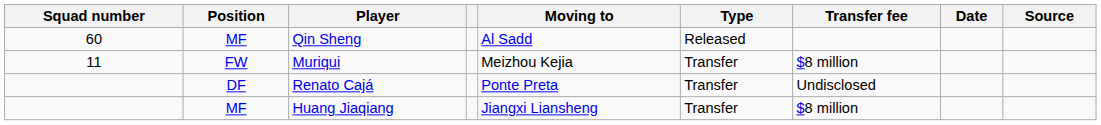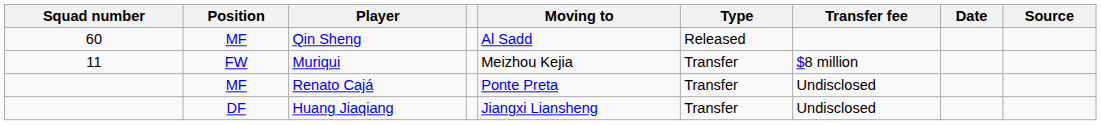 <table class="wikitable sortable" style="width:90%; text-align:left; font-size:95%;">
 <tr>
 <th><strong>Squad number</strong></th>
 <th><strong>Position</strong></th>
 <th><strong>Player</strong></th>
 <th></th>
 <th><strong>Moving to</strong></th>
 <th><strong>Type</strong></th>
 <th><strong>Transfer fee</strong></th>
 <th><strong>Date</strong></th>
 <th><strong>Source</strong></th>
 </tr>
 <tr>
 <td align=center>60</td>
 <td align=center><a href='#'>MF</a></td>
 <td align=left> <a href='#'>Qin Sheng</a></td>
 <td align=center></td>
 <td align=left> <a href='#'>Al Sadd</a></td>
 <td>Released</td>
 <td></td>
 <td></td>
 <td align=center></td>
 </tr>
 <tr>
 <td align=center>11</td>
 <td align=center><a href='#'>FW</a></td>
 <td align=left> <a href='#'>Muriqui</a></td>
 <td align=center></td>
 <td align=left>Meizhou Kejia</td>
 <td>Transfer</td>
 <td><a href='#'>$</a>8 million</td>
 <td></td>
 <td align=center></td>
 </tr>
 <tr>
 <td align=center></td>
-<td align=center><a href='#'>DF</a></td>
+<td align=center><a href='#'>MF</a></td>
 <td align=left> <a href='#'>Renato Cajá</a></td>
 <td align=center></td>
 <td align=left> <a href='#'>Ponte Preta</a></td>
 <td>Transfer</td>
 <td>Undisclosed</td>
 <td></td>
 <td align=center></td>
 </tr>
 <tr>
 <td align=center></td>
-<td align=center><a href='#'>MF</a></td>
+<td align=center><a href='#'>DF</a></td>
 <td align=left> <a href='#'>Huang Jiaqiang</a></td>
 <td align=center></td>
 <td align=left> <a href='#'>Jiangxi Liansheng</a></td>
 <td>Transfer</td>
-<td><a href='#'>$</a>8 million</td>
+<td>Undisclosed</td>
 <td></td>
 <td align=center></td>
 </tr>
 </table>
